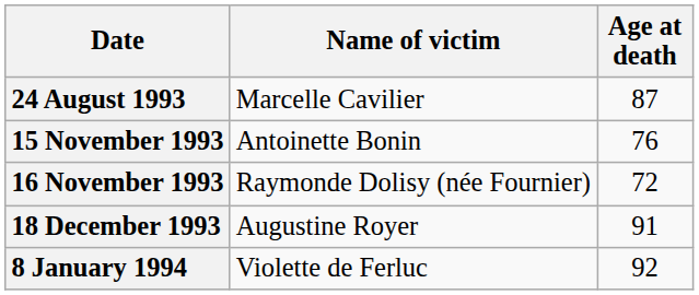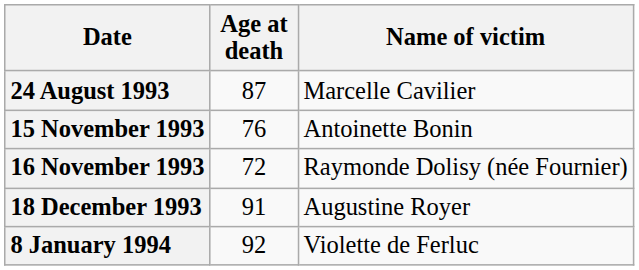 <table class="wikitable">
 <tr>
 <th scope="col">Date</th>
+<th scope="col" style="width:50px;">Age at death</th>
 <th scope="col">Name of victim</th>
-<th scope="col" style="width:50px;">Age at death</th>
 </tr>
 <tr>
 <th scope="row" style="text-align: left;">24 August 1993</th>
+<td style="text-align: center;">87</td>
 <td>Marcelle Cavilier</td>
-<td style="text-align: center;">87</td>
 </tr>
 <tr>
 <th scope="row" style="text-align: left;">15 November 1993</th>
+<td style="text-align: center;">76</td>
 <td>Antoinette Bonin</td>
-<td style="text-align: center;">76</td>
 </tr>
 <tr>
 <th scope="row" style="text-align: left;">16 November 1993</th>
+<td style="text-align: center;">72</td>
 <td>Raymonde Dolisy (née Fournier)</td>
-<td style="text-align: center;">72</td>
 </tr>
 <tr>
 <th scope="row" style="text-align: left;">18 December 1993</th>
+<td style="text-align: center;">91</td>
 <td>Augustine Royer</td>
-<td style="text-align: center;">91</td>
 </tr>
 <tr>
 <th scope="row" style="text-align: left;">8 January 1994</th>
+<td style="text-align: center;">92</td>
 <td>Violette de Ferluc</td>
-<td style="text-align: center;">92</td>
 </tr>
 </table>
